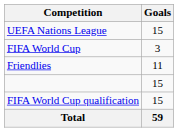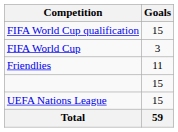 <table class="wikitable sortable" style="text-align:center">
 <tr>
 <th scope="col">Competition</th>
 <th scope="col">Goals</th>
 </tr>
 <tr>
-<td style="text-align:left"><a href='#'>UEFA Nations League</a></td>
+<td style="text-align:left"><a href='#'>FIFA World Cup qualification</a></td>
 <td>15</td>
 </tr>
 <tr>
 <td style="text-align:left"><a href='#'>FIFA World Cup</a></td>
 <td>3</td>
 </tr>
 <tr>
 <td style="text-align:left"><a href='#'>Friendlies</a></td>
 <td>11</td>
 </tr>
 <tr>
 <td style="text-align:left"><a href='#'></a></td>
 <td>15</td>
 </tr>
 <tr>
-<td style="text-align:left"><a href='#'>FIFA World Cup qualification</a></td>
+<td style="text-align:left"><a href='#'>UEFA Nations League</a></td>
 <td>15</td>
 </tr>
 <tr>
 <th>Total</th>
 <th>59</th>
 </tr>
 </table>
